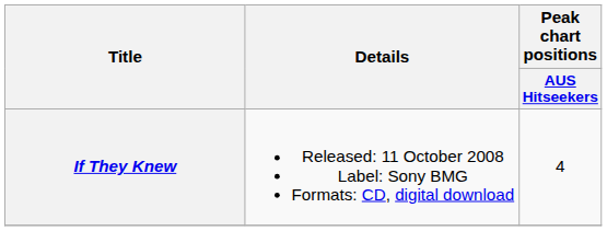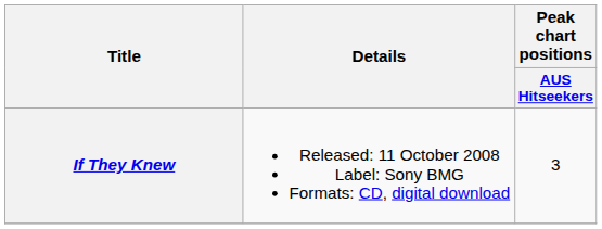 <table class="wikitable plainrowheaders" style="text-align:center;" border="1">
 <tr>
 <th scope="col" rowspan="2" style="width:14em;">Title</th>
 <th scope="col" rowspan="2" style="width:16em;">Details</th>
 <th scope="col" colspan="1">Peak chart positions</th>
 </tr>
 <tr>
 <th scope="col" style="width:3em;font-size:90%;"><a href='#'>AUS<br>Hitseekers</a><br></th>
 </tr>
 <tr>
 <th scope="row"><em><a href='#'>If They Knew</a></em></th>
 <td><br><ul><li>Released: 11 October 2008</li><li>Label: Sony BMG</li><li>Formats: <a href='#'>CD</a>, <a href='#'>digital download</a></li></ul></td>
-<td>4</td>
+<td>3</td>
 </tr>
 <tr>
 </tr>
 </table>
